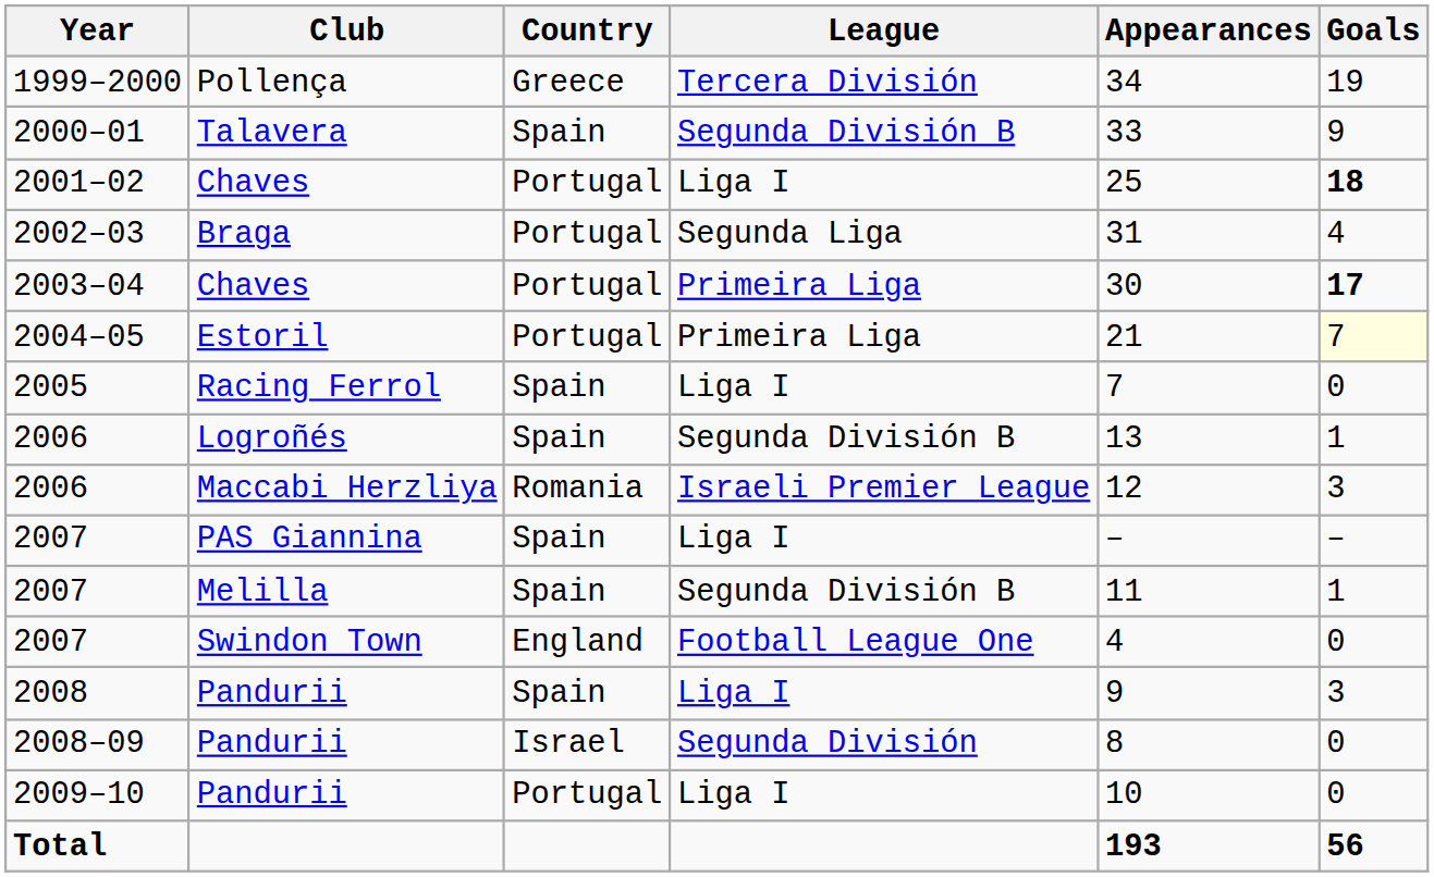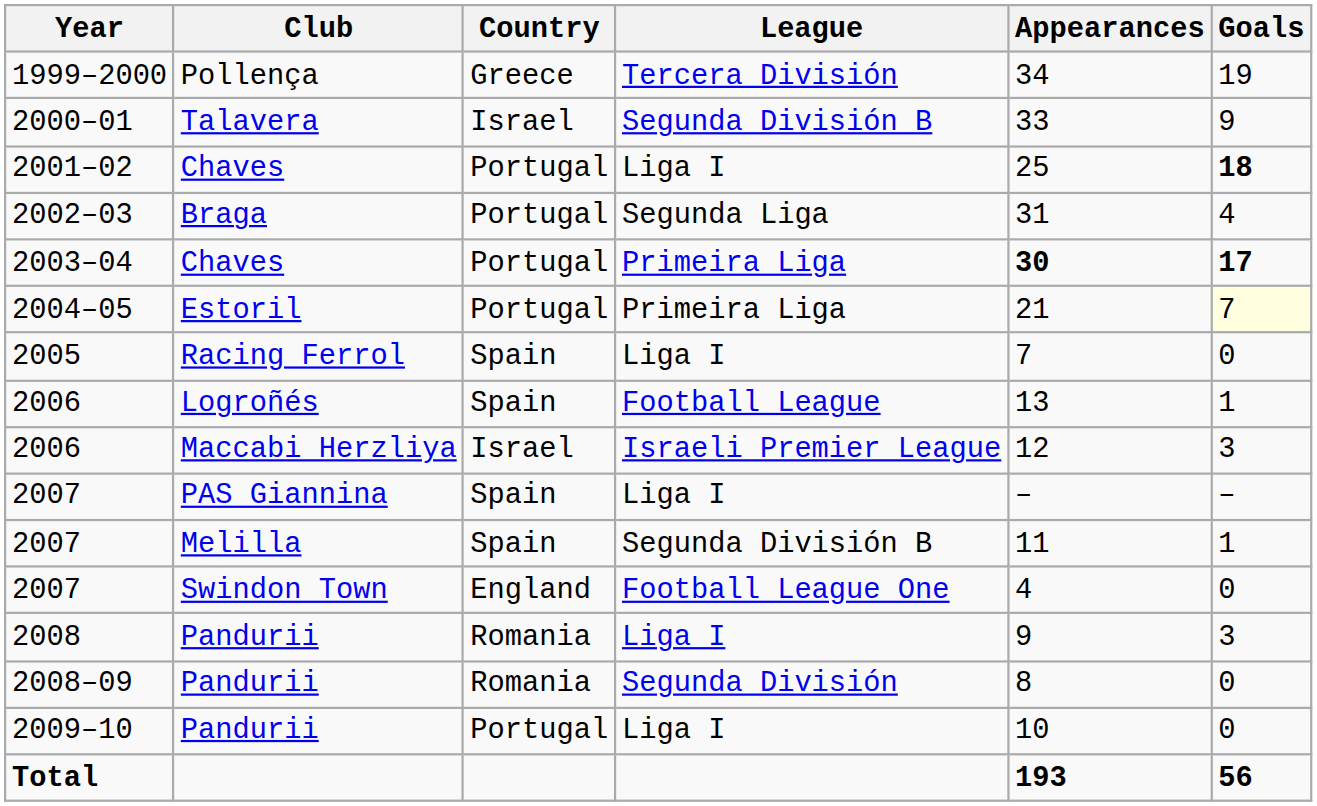 <table class="wikitable">
 <tr>
 <th>Year</th>
 <th>Club</th>
 <th>Country</th>
 <th>League</th>
 <th>Appearances</th>
 <th>Goals</th>
 </tr>
 <tr>
 <td>1999–2000</td>
 <td>Pollença</td>
 <td>Greece</td>
 <td><a href='#'>Tercera División</a></td>
 <td>34</td>
 <td>19</td>
 </tr>
 <tr>
 <td>2000–01</td>
 <td><a href='#'>Talavera</a></td>
-<td>Spain</td>
+<td>Israel</td>
 <td><a href='#'>Segunda División B</a></td>
 <td>33</td>
 <td>9</td>
 </tr>
 <tr>
 <td>2001–02</td>
 <td><a href='#'>Chaves</a></td>
 <td>Portugal</td>
 <td>Liga I</td>
 <td>25</td>
 <td><strong>18</strong></td>
 </tr>
 <tr>
 <td>2002–03</td>
 <td><a href='#'>Braga</a></td>
 <td>Portugal</td>
 <td>Segunda Liga</td>
 <td>31</td>
 <td>4</td>
 </tr>
 <tr>
 <td>2003–04</td>
 <td><a href='#'>Chaves</a></td>
 <td>Portugal</td>
 <td><a href='#'>Primeira Liga</a></td>
-<td>30</td>
+<td><strong>30</strong></td>
 <td><strong>17</strong></td>
 </tr>
 <tr>
 <td>2004–05</td>
 <td><a href='#'>Estoril</a></td>
 <td>Portugal</td>
 <td>Primeira Liga</td>
 <td>21</td>
 <td style="background: lightyellow;">7</td>
 </tr>
 <tr>
 <td>2005</td>
 <td><a href='#'>Racing Ferrol</a></td>
 <td>Spain</td>
 <td>Liga I</td>
 <td>7</td>
 <td>0</td>
 </tr>
 <tr>
 <td>2006</td>
 <td><a href='#'>Logroñés</a></td>
 <td>Spain</td>
-<td>Segunda División B</td>
+<td><a href='#'>Football League</a></td>
 <td>13</td>
 <td>1</td>
 </tr>
 <tr>
 <td>2006</td>
 <td><a href='#'>Maccabi Herzliya</a></td>
-<td>Romania</td>
+<td>Israel</td>
 <td><a href='#'>Israeli Premier League</a></td>
 <td>12</td>
 <td>3</td>
 </tr>
 <tr>
 <td>2007</td>
 <td><a href='#'>PAS Giannina</a></td>
 <td>Spain</td>
 <td>Liga I</td>
 <td>–</td>
 <td>–</td>
 </tr>
 <tr>
 <td>2007</td>
 <td><a href='#'>Melilla</a></td>
 <td>Spain</td>
 <td>Segunda División B</td>
 <td>11</td>
 <td>1</td>
 </tr>
 <tr>
 <td>2007</td>
 <td><a href='#'>Swindon Town</a></td>
 <td>England</td>
 <td><a href='#'>Football League One</a></td>
 <td>4</td>
 <td>0</td>
 </tr>
 <tr>
 <td>2008</td>
 <td><a href='#'>Pandurii</a></td>
-<td>Spain</td>
+<td>Romania</td>
 <td><a href='#'>Liga I</a></td>
 <td>9</td>
 <td>3</td>
 </tr>
 <tr>
 <td>2008–09</td>
 <td><a href='#'>Pandurii</a></td>
-<td>Israel</td>
+<td>Romania</td>
 <td><a href='#'>Segunda División</a></td>
 <td>8</td>
 <td>0</td>
 </tr>
 <tr>
 <td>2009–10</td>
 <td><a href='#'>Pandurii</a></td>
 <td>Portugal</td>
 <td>Liga I</td>
 <td>10</td>
 <td>0</td>
 </tr>
 <tr>
 <td><strong>Total</strong></td>
 <td></td>
 <td></td>
 <td></td>
 <td><strong>193</strong></td>
 <td><strong>56</strong></td>
 </tr>
 </table>
